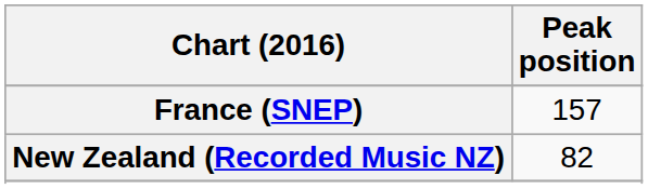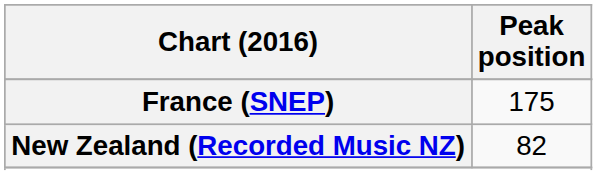 <table class="wikitable sortable plainrowheaders" style="text-align:center">
 <tr>
 <th scope="col">Chart (2016)</th>
 <th scope="col">Peak<br> position</th>
 </tr>
 <tr>
 </tr>
 <tr>
 <th scope="row">France (<a href='#'>SNEP</a>)</th>
-<td>157</td>
+<td>175</td>
 </tr>
 <tr>
 <th scope="row">New Zealand (<a href='#'>Recorded Music NZ</a>)</th>
 <td>82</td>
 </tr>
 <tr>
 </tr>
 <tr>
 </tr>
 </table>
